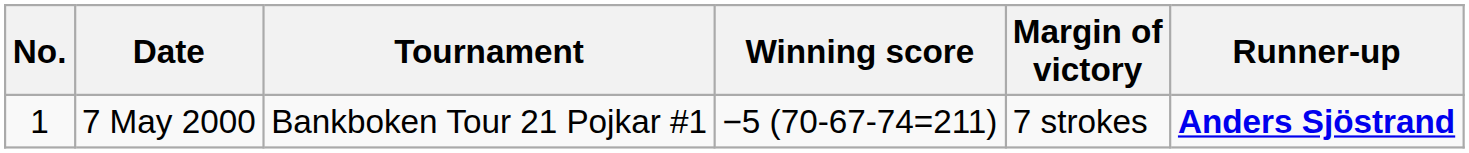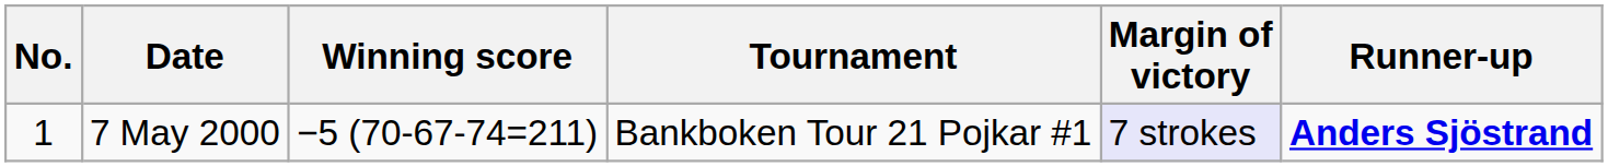 <table class="wikitable" style="font-size:95%;">
 <tr>
 <th>No.</th>
 <th>Date</th>
+<th>Winning score</th>
 <th>Tournament</th>
-<th>Winning score</th>
 <th>Margin of<br>victory</th>
 <th>Runner-up</th>
 </tr>
 <tr>
 <td align=center>1</td>
 <td align=right>7 May 2000</td>
+<td>−5 (70-67-74=211)</td>
 <td>Bankboken Tour 21 Pojkar #1</td>
-<td>−5 (70-67-74=211)</td>
-<td>7 strokes</td>
+<td style="background: lavender;">7 strokes</td>
 <td><strong> <a href='#'>Anders Sjöstrand</a></strong></td>
 </tr>
 </table>
